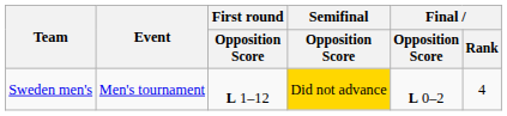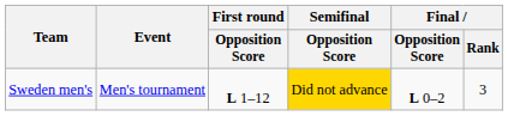 <table class="wikitable" style="font-size:90%">
 <tr>
 <th rowspan=2>Team</th>
 <th rowspan=2>Event</th>
 <th>First round</th>
 <th>Semifinal</th>
 <th colspan=2>Final / </th>
 </tr>
 <tr style="font-size:95%">
 <th>Opposition<br>Score</th>
 <th>Opposition<br>Score</th>
 <th>Opposition<br>Score</th>
 <th>Rank</th>
 </tr>
 <tr align=center>
 <td align=left><a href='#'>Sweden men's</a></td>
 <td align=left><a href='#'>Men's tournament</a></td>
 <td><br><strong>L</strong> 1–12</td>
 <td style="background: gold;">Did not advance</td>
 <td><br><strong>L</strong> 0–2</td>
-<td>4</td>
+<td>3</td>
 </tr>
 </table>
